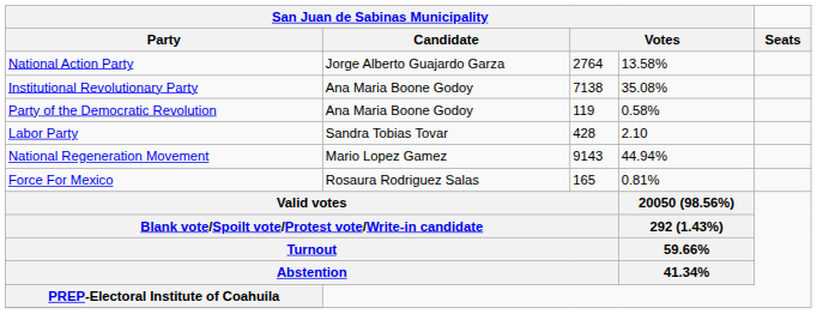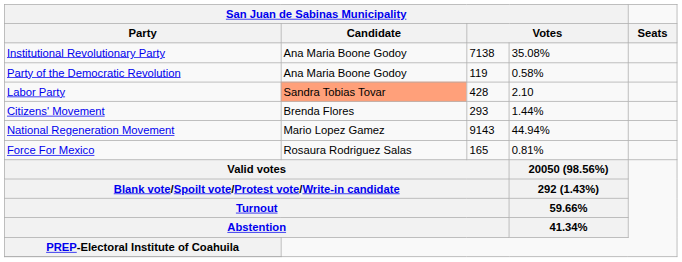 <table class="wikitable collapsible collapsed" style="font-size:95%; width:72%; line-height:126%; margin-bottom:0">
 <tr>
 <th Colspan = 4><strong><a href='#'>San Juan de Sabinas Municipality</a></strong></th>
 </tr>
 <tr style="background:#efefef;">
 <th Colspan = 1><strong>Party</strong></th>
 <th Colspan = 1><strong>Candidate</strong></th>
 <th Colspan = 2><strong>Votes</strong></th>
 <th Colspan = 1><strong>Seats</strong></th>
-</tr>
-<tr>
-<td> <a href='#'>National Action Party</a></td>
-<td>Jorge Alberto Guajardo Garza</td>
-<td>2764</td>
-<td>13.58%</td>
-<td></td>
 </tr>
 <tr>
 <td> <a href='#'>Institutional Revolutionary Party</a></td>
 <td>Ana Maria Boone Godoy</td>
 <td>7138</td>
 <td>35.08%</td>
 <td></td>
 </tr>
 <tr>
 <td> <a href='#'>Party of the Democratic Revolution</a></td>
 <td>Ana Maria Boone Godoy</td>
 <td>119</td>
 <td>0.58%</td>
 <td></td>
 </tr>
 <tr>
 <td> <a href='#'>Labor Party</a></td>
-<td>Sandra Tobias Tovar</td>
+<td style="background: lightsalmon;">Sandra Tobias Tovar</td>
 <td>428</td>
 <td>2.10</td>
+<td></td>
+</tr>
+<tr>
+<td> <a href='#'>Citizens' Movement</a></td>
+<td>Brenda Flores</td>
+<td>293</td>
+<td>1.44%</td>
 <td></td>
 </tr>
 <tr>
 <td> <a href='#'>National Regeneration Movement</a></td>
 <td>Mario Lopez Gamez</td>
 <td>9143</td>
 <td>44.94%</td>
 <td></td>
 </tr>
 <tr>
 <td><a href='#'>Force For Mexico</a></td>
 <td>Rosaura Rodriguez Salas</td>
 <td>165</td>
 <td>0.81%</td>
 <td></td>
 </tr>
 <tr>
 <th Colspan = 3><strong>Valid votes</strong></th>
 <th>20050 (98.56%)</th>
 </tr>
 <tr>
 <th Colspan = 3><strong><a href='#'>Blank vote</a>/<a href='#'>Spoilt vote</a>/<a href='#'>Protest vote</a>/<a href='#'>Write-in candidate</a></strong></th>
 <th>292 (1.43%)</th>
 </tr>
 <tr>
 <th Colspan = 3><strong><a href='#'>Turnout</a></strong></th>
 <th>59.66%</th>
 </tr>
 <tr>
 <th Colspan = 3><strong><a href='#'>Abstention</a></strong></th>
 <th>41.34%</th>
 </tr>
 <tr>
 <th Colspan =><a href='#'>PREP</a>-Electoral Institute of Coahuila</th>
 </tr>
 <tr>
 </tr>
 </table>
